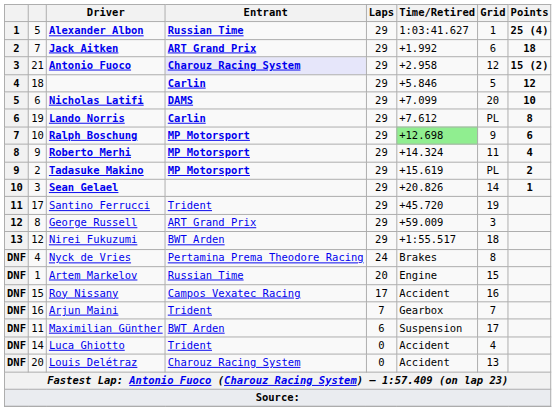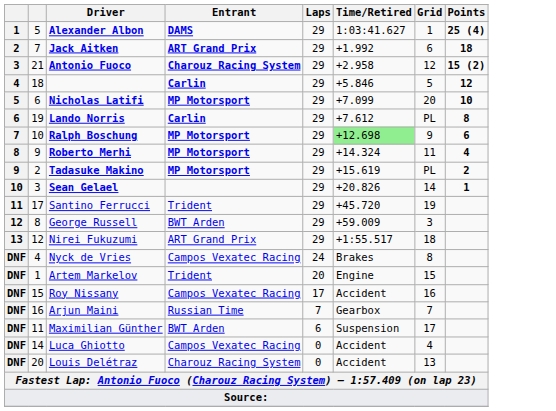 <table class="wikitable" style="font-size: 85%;">
 <tr>
 <th></th>
 <th></th>
 <th>Driver</th>
 <th>Entrant</th>
 <th>Laps</th>
 <th>Time/Retired</th>
 <th>Grid</th>
 <th>Points</th>
 </tr>
 <tr>
 <th>1</th>
 <td align="center">5</td>
 <td> <strong><a href='#'>Alexander Albon</a></strong></td>
-<td><strong><a href='#'>Russian Time</a></strong></td>
+<td><strong><a href='#'>DAMS</a></strong></td>
 <td align="center">29</td>
 <td>1:03:41.627</td>
 <td align="center">1</td>
 <td align="center"><strong>25 (4)</strong></td>
 </tr>
 <tr>
 <th>2</th>
 <td align="center">7</td>
 <td> <strong><a href='#'>Jack Aitken</a></strong></td>
 <td><strong><a href='#'>ART Grand Prix</a></strong></td>
 <td align="center">29</td>
 <td>+1.992</td>
 <td align="center">6</td>
 <td align="center"><strong>18</strong></td>
 </tr>
 <tr>
 <th>3</th>
 <td align="center">21</td>
 <td> <strong><a href='#'>Antonio Fuoco</a></strong></td>
-<td style="background: lavender;"><strong><a href='#'>Charouz Racing System</a></strong></td>
+<td><strong><a href='#'>Charouz Racing System</a></strong></td>
 <td align="center">29</td>
 <td>+2.958</td>
 <td align="center">12</td>
 <td align="center"><strong>15 (2)</strong></td>
 </tr>
 <tr>
 <th>4</th>
 <td align="center">18</td>
 <td></td>
 <td><strong><a href='#'>Carlin</a></strong></td>
 <td align="center">29</td>
 <td>+5.846</td>
 <td align="center">5</td>
 <td align="center"><strong>12</strong></td>
 </tr>
 <tr>
 <th>5</th>
 <td align="center">6</td>
 <td> <strong><a href='#'>Nicholas Latifi</a></strong></td>
-<td><strong><a href='#'>DAMS</a></strong></td>
+<td><strong><a href='#'>MP Motorsport</a></strong></td>
 <td align="center">29</td>
 <td>+7.099</td>
 <td align="center">20</td>
 <td align="center"><strong>10</strong></td>
 </tr>
 <tr>
 <th>6</th>
 <td align="center">19</td>
 <td> <strong><a href='#'>Lando Norris</a></strong></td>
 <td><strong><a href='#'>Carlin</a></strong></td>
 <td align="center">29</td>
 <td>+7.612</td>
 <td align="center">PL</td>
 <td align="center"><strong>8</strong></td>
 </tr>
 <tr>
 <th>7</th>
 <td align="center">10</td>
 <td> <strong><a href='#'>Ralph Boschung</a></strong></td>
 <td><strong><a href='#'>MP Motorsport</a></strong></td>
 <td align="center">29</td>
 <td style="background: lightgreen;">+12.698</td>
 <td align="center">9</td>
 <td align="center"><strong>6</strong></td>
 </tr>
 <tr>
 <th>8</th>
 <td align="center">9</td>
 <td> <strong><a href='#'>Roberto Merhi</a></strong></td>
 <td><strong><a href='#'>MP Motorsport</a></strong></td>
 <td align="center">29</td>
 <td>+14.324</td>
 <td align="center">11</td>
 <td align="center"><strong>4</strong></td>
 </tr>
 <tr>
 <th>9</th>
 <td align="center">2</td>
 <td> <strong><a href='#'>Tadasuke Makino</a></strong></td>
 <td><strong><a href='#'>MP Motorsport</a></strong></td>
 <td align="center">29</td>
 <td>+15.619</td>
 <td align="center">PL</td>
 <td align="center"><strong>2</strong></td>
 </tr>
 <tr>
 <th>10</th>
 <td align="center">3</td>
 <td> <strong><a href='#'>Sean Gelael</a></strong></td>
 <td></td>
 <td align="center">29</td>
 <td>+20.826</td>
 <td align="center">14</td>
 <td align="center"><strong>1</strong></td>
 </tr>
 <tr>
 <th>11</th>
 <td align="center">17</td>
 <td> <a href='#'>Santino Ferrucci</a></td>
 <td><a href='#'>Trident</a></td>
 <td align="center">29</td>
 <td>+45.720</td>
 <td align="center">19</td>
 <td align="center"></td>
 </tr>
 <tr>
 <th>12</th>
 <td align="center">8</td>
 <td> <a href='#'>George Russell</a></td>
-<td><a href='#'>ART Grand Prix</a></td>
+<td><a href='#'>BWT Arden</a></td>
 <td align="center">29</td>
 <td>+59.009</td>
 <td align="center">3</td>
 <td align="center"></td>
 </tr>
 <tr>
 <th>13</th>
 <td align="center">12</td>
 <td> <a href='#'>Nirei Fukuzumi</a></td>
-<td><a href='#'>BWT Arden</a></td>
+<td><a href='#'>ART Grand Prix</a></td>
 <td align="center">29</td>
 <td>+1:55.517</td>
 <td align="center">18</td>
 <td align="center"></td>
 </tr>
 <tr>
 <th>DNF</th>
 <td align="center">4</td>
 <td> <a href='#'>Nyck de Vries</a></td>
-<td><a href='#'>Pertamina Prema Theodore Racing</a></td>
+<td><a href='#'>Campos Vexatec Racing</a></td>
 <td align="center">24</td>
 <td>Brakes</td>
 <td align="center">8</td>
 <td align="center"></td>
 </tr>
 <tr>
 <th>DNF</th>
 <td align="center">1</td>
 <td> <a href='#'>Artem Markelov</a></td>
-<td><a href='#'>Russian Time</a></td>
+<td><a href='#'>Trident</a></td>
 <td align="center">20</td>
 <td>Engine</td>
 <td align="center">15</td>
 <td align="center"></td>
 </tr>
 <tr>
 <th>DNF</th>
 <td align="center">15</td>
 <td> <a href='#'>Roy Nissany</a></td>
 <td><a href='#'>Campos Vexatec Racing</a></td>
 <td align="center">17</td>
 <td>Accident</td>
 <td align="center">16</td>
 <td align="center"></td>
 </tr>
 <tr>
 <th>DNF</th>
 <td align="center">16</td>
 <td> <a href='#'>Arjun Maini</a></td>
-<td><a href='#'>Trident</a></td>
+<td><a href='#'>Russian Time</a></td>
 <td align="center">7</td>
 <td>Gearbox</td>
 <td align="center">7</td>
 <td align="center"></td>
 </tr>
 <tr>
 <th>DNF</th>
 <td align="center">11</td>
 <td> <a href='#'>Maximilian Günther</a></td>
 <td><a href='#'>BWT Arden</a></td>
 <td align="center">6</td>
 <td>Suspension</td>
 <td align="center">17</td>
 <td align="center"></td>
 </tr>
 <tr>
 <th>DNF</th>
 <td align="center">14</td>
 <td> <a href='#'>Luca Ghiotto</a></td>
-<td><a href='#'>Trident</a></td>
+<td><a href='#'>Campos Vexatec Racing</a></td>
 <td align="center">0</td>
 <td>Accident</td>
 <td align="center">4</td>
 <td align="center"></td>
 </tr>
 <tr>
 <th>DNF</th>
 <td align="center">20</td>
 <td> <a href='#'>Louis Delétraz</a></td>
 <td><a href='#'>Charouz Racing System</a></td>
 <td align="center">0</td>
 <td>Accident</td>
 <td align="center">13</td>
 <td align="center"></td>
 </tr>
 <tr>
 <th colspan="8" align="center"><em>Fastest Lap:  <a href='#'>Antonio Fuoco</a> (<a href='#'>Charouz Racing System</a>) — 1:57.409 (on lap 23)</em></th>
 </tr>
 <tr>
 <td style="background:#eaecf0; text-align:center;" colspan="8"><strong>Source:</strong></td>
 </tr>
 <tr>
 </tr>
 </table>
